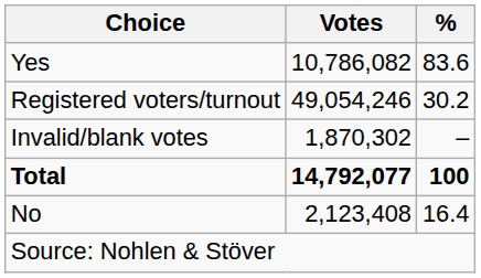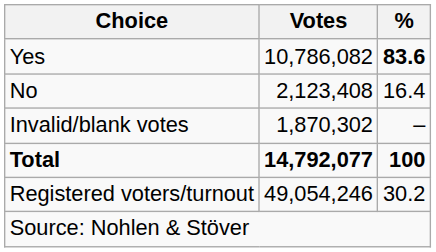 <table class=wikitable style=text-align:right>
 <tr>
 <th>Choice</th>
 <th>Votes</th>
 <th>%</th>
 </tr>
 <tr>
 <td align=left>Yes</td>
 <td>10,786,082</td>
-<td>83.6</td>
+<td><strong>83.6</strong></td>
 </tr>
 <tr>
-<td align=left>Registered voters/turnout</td>
-<td>49,054,246</td>
-<td>30.2</td>
+<td align=left>No</td>
+<td>2,123,408</td>
+<td>16.4</td>
 </tr>
 <tr>
 <td align=left>Invalid/blank votes</td>
 <td>1,870,302</td>
 <td>–</td>
 </tr>
 <tr>
 <td align=left><strong>Total</strong></td>
 <td><strong>14,792,077</strong></td>
 <td><strong>100</strong></td>
 </tr>
 <tr>
-<td align=left>No</td>
-<td>2,123,408</td>
-<td>16.4</td>
+<td align=left>Registered voters/turnout</td>
+<td>49,054,246</td>
+<td>30.2</td>
 </tr>
 <tr>
 <td align=left colspan=3>Source: Nohlen & Stöver</td>
 </tr>
 </table>
